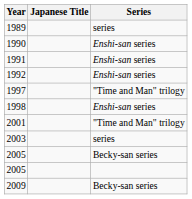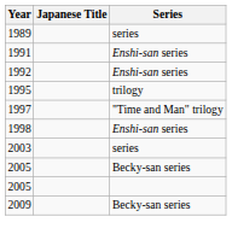 <table class="wikitable" style="font-size: 95%;">
 <tr>
 <th>Year</th>
 <th>Japanese Title</th>
 <th>Series</th>
 </tr>
 <tr>
 <td>1989</td>
 <td></td>
 <td> series</td>
 </tr>
 <tr>
-<td>1990</td>
-<td></td>
-<td><em>Enshi-san</em> series</td>
-</tr>
-<tr>
 <td>1991</td>
 <td></td>
 <td><em>Enshi-san</em> series</td>
 </tr>
 <tr>
 <td>1992</td>
 <td></td>
 <td><em>Enshi-san</em> series</td>
 </tr>
 <tr>
+<td>1995</td>
+<td></td>
+<td> trilogy</td>
+</tr>
+<tr>
 <td>1997</td>
 <td></td>
 <td>"Time and Man" trilogy</td>
 </tr>
 <tr>
 <td>1998</td>
 <td></td>
 <td><em>Enshi-san</em> series</td>
-</tr>
-<tr>
-<td>2001</td>
-<td></td>
-<td>"Time and Man" trilogy</td>
 </tr>
 <tr>
 <td>2003</td>
 <td></td>
 <td> series</td>
 </tr>
 <tr>
 <td>2005</td>
 <td></td>
 <td>Becky-san series</td>
 </tr>
 <tr>
 <td>2005</td>
 <td></td>
 </tr>
 <tr>
 <td>2009</td>
 <td></td>
 <td>Becky-san series</td>
 </tr>
 </table>
